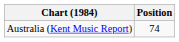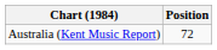 <table class="wikitable">
 <tr>
 <th>Chart (1984)</th>
 <th>Position</th>
 </tr>
 <tr>
 <td>Australia (<a href='#'>Kent Music Report</a>)</td>
-<td style="text-align:center;">74</td>
+<td style="text-align:center;">72</td>
 </tr>
 </table>
